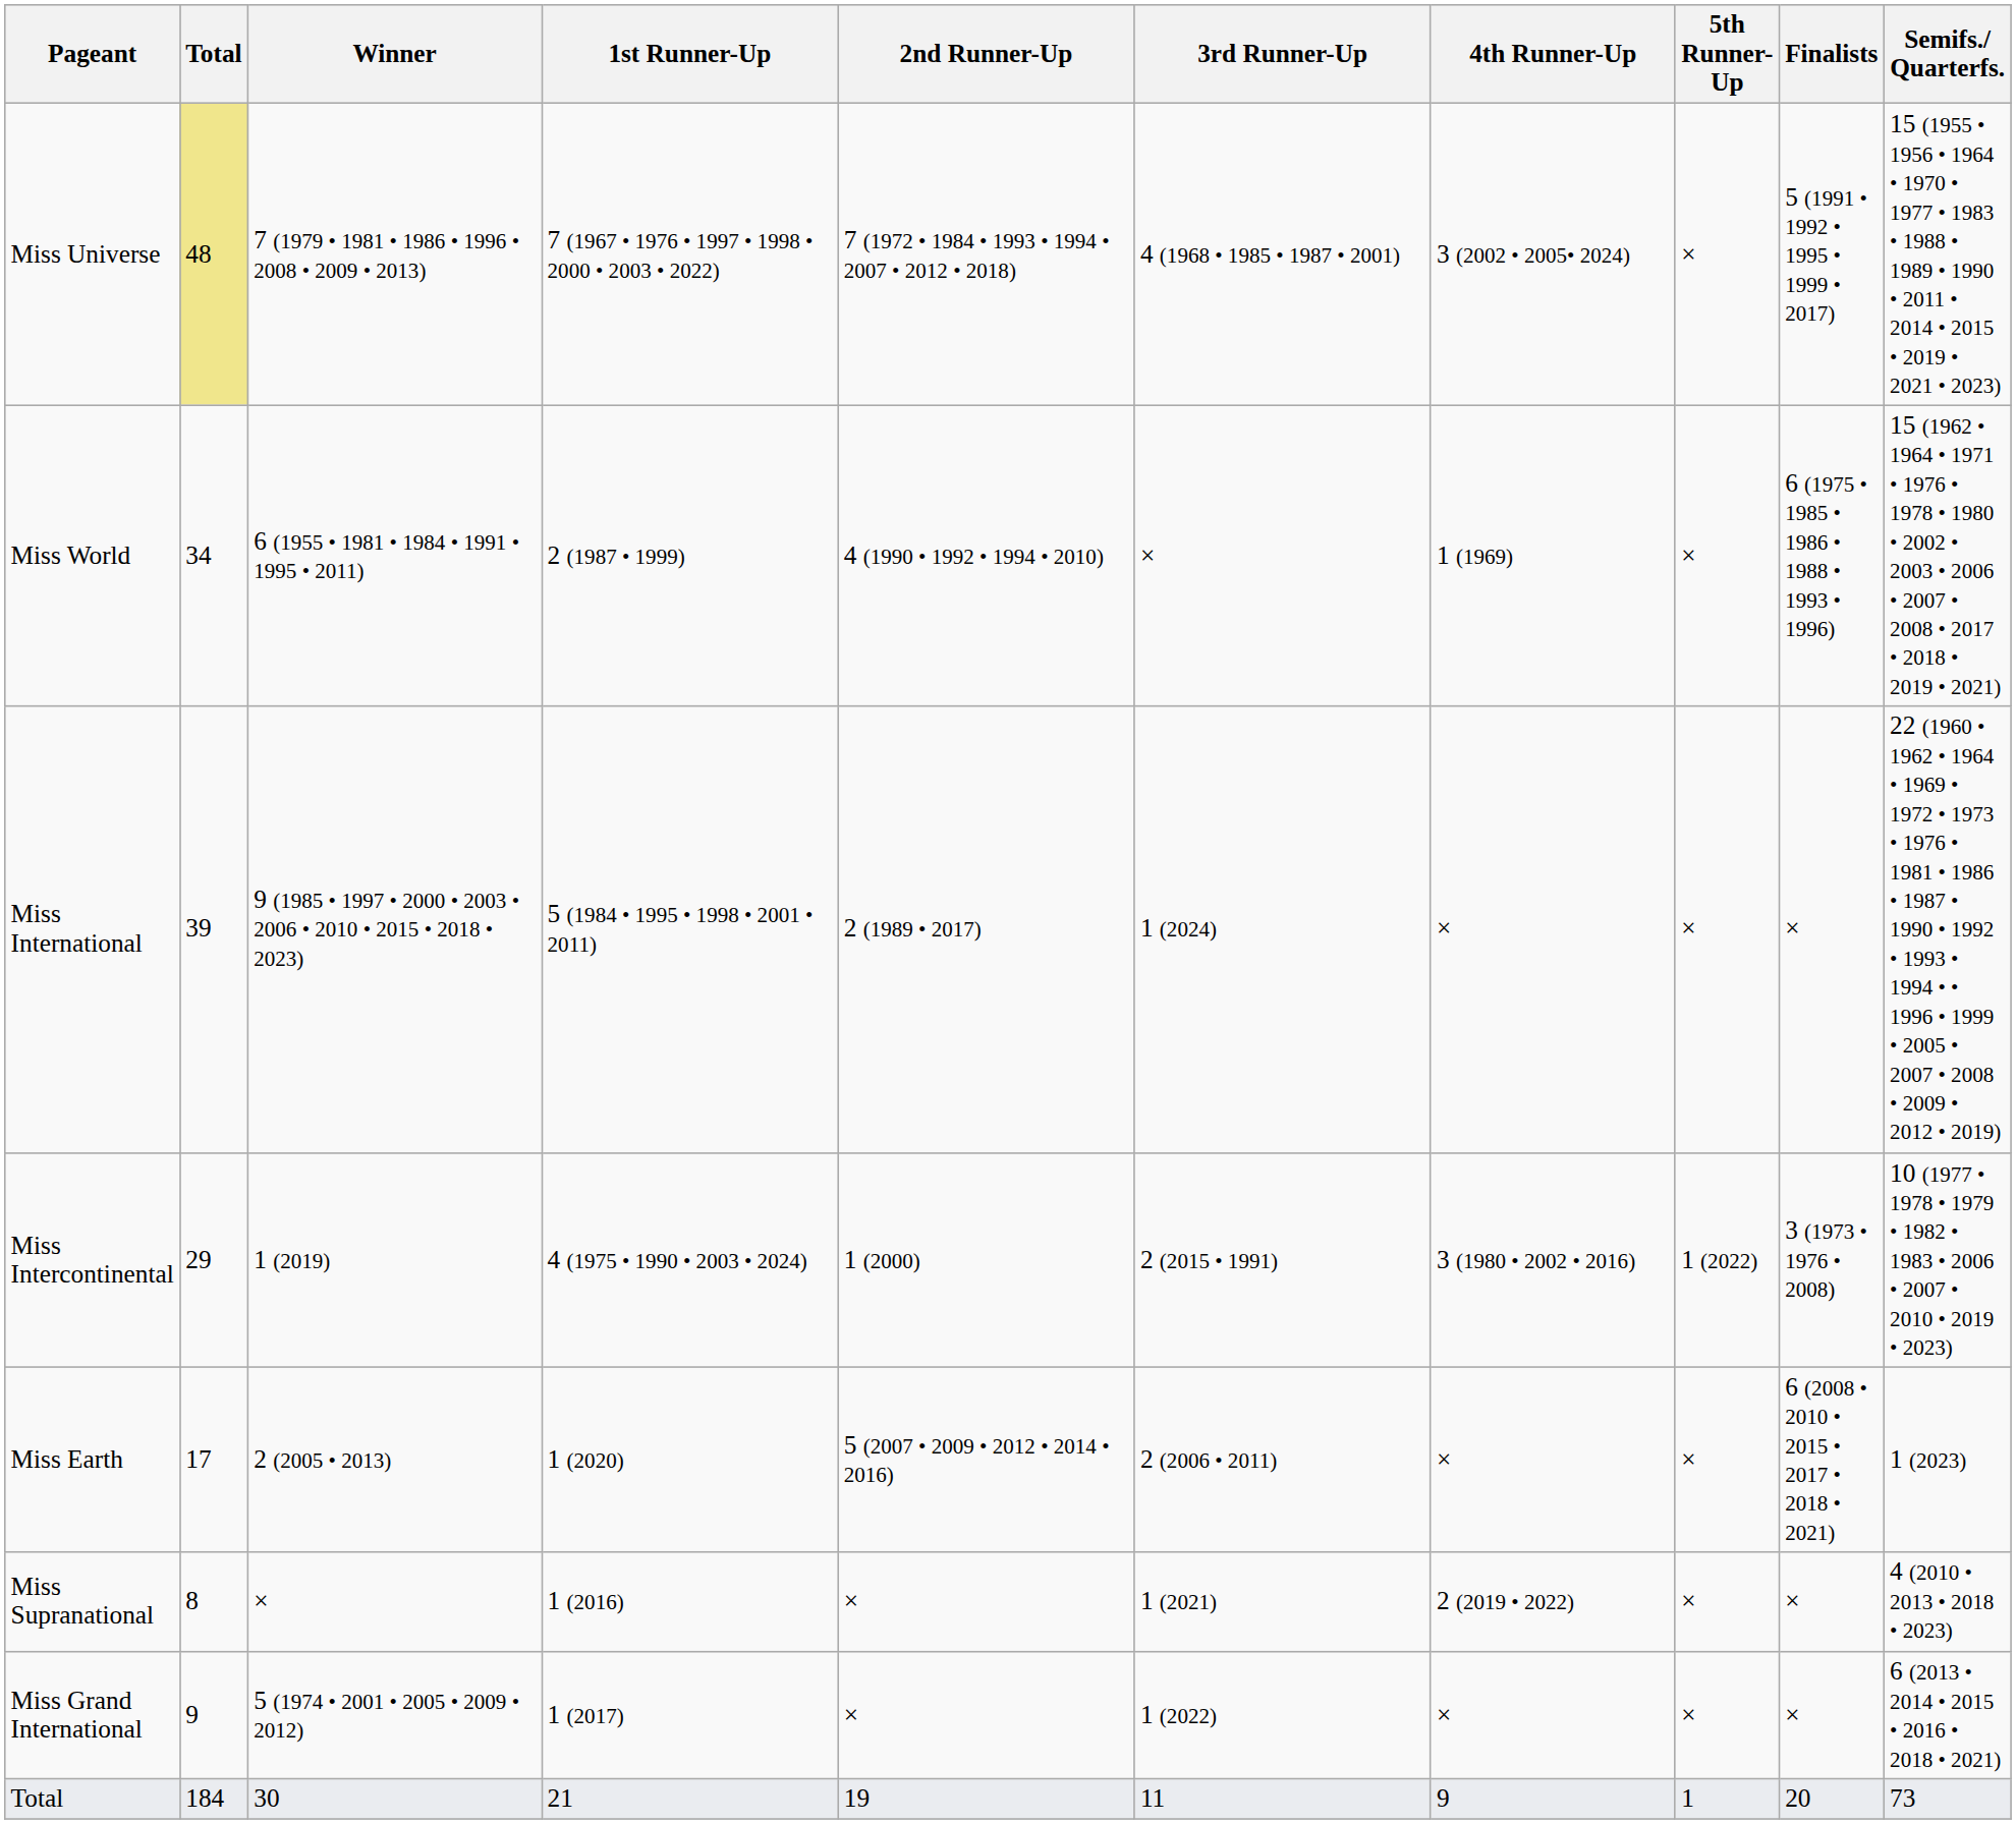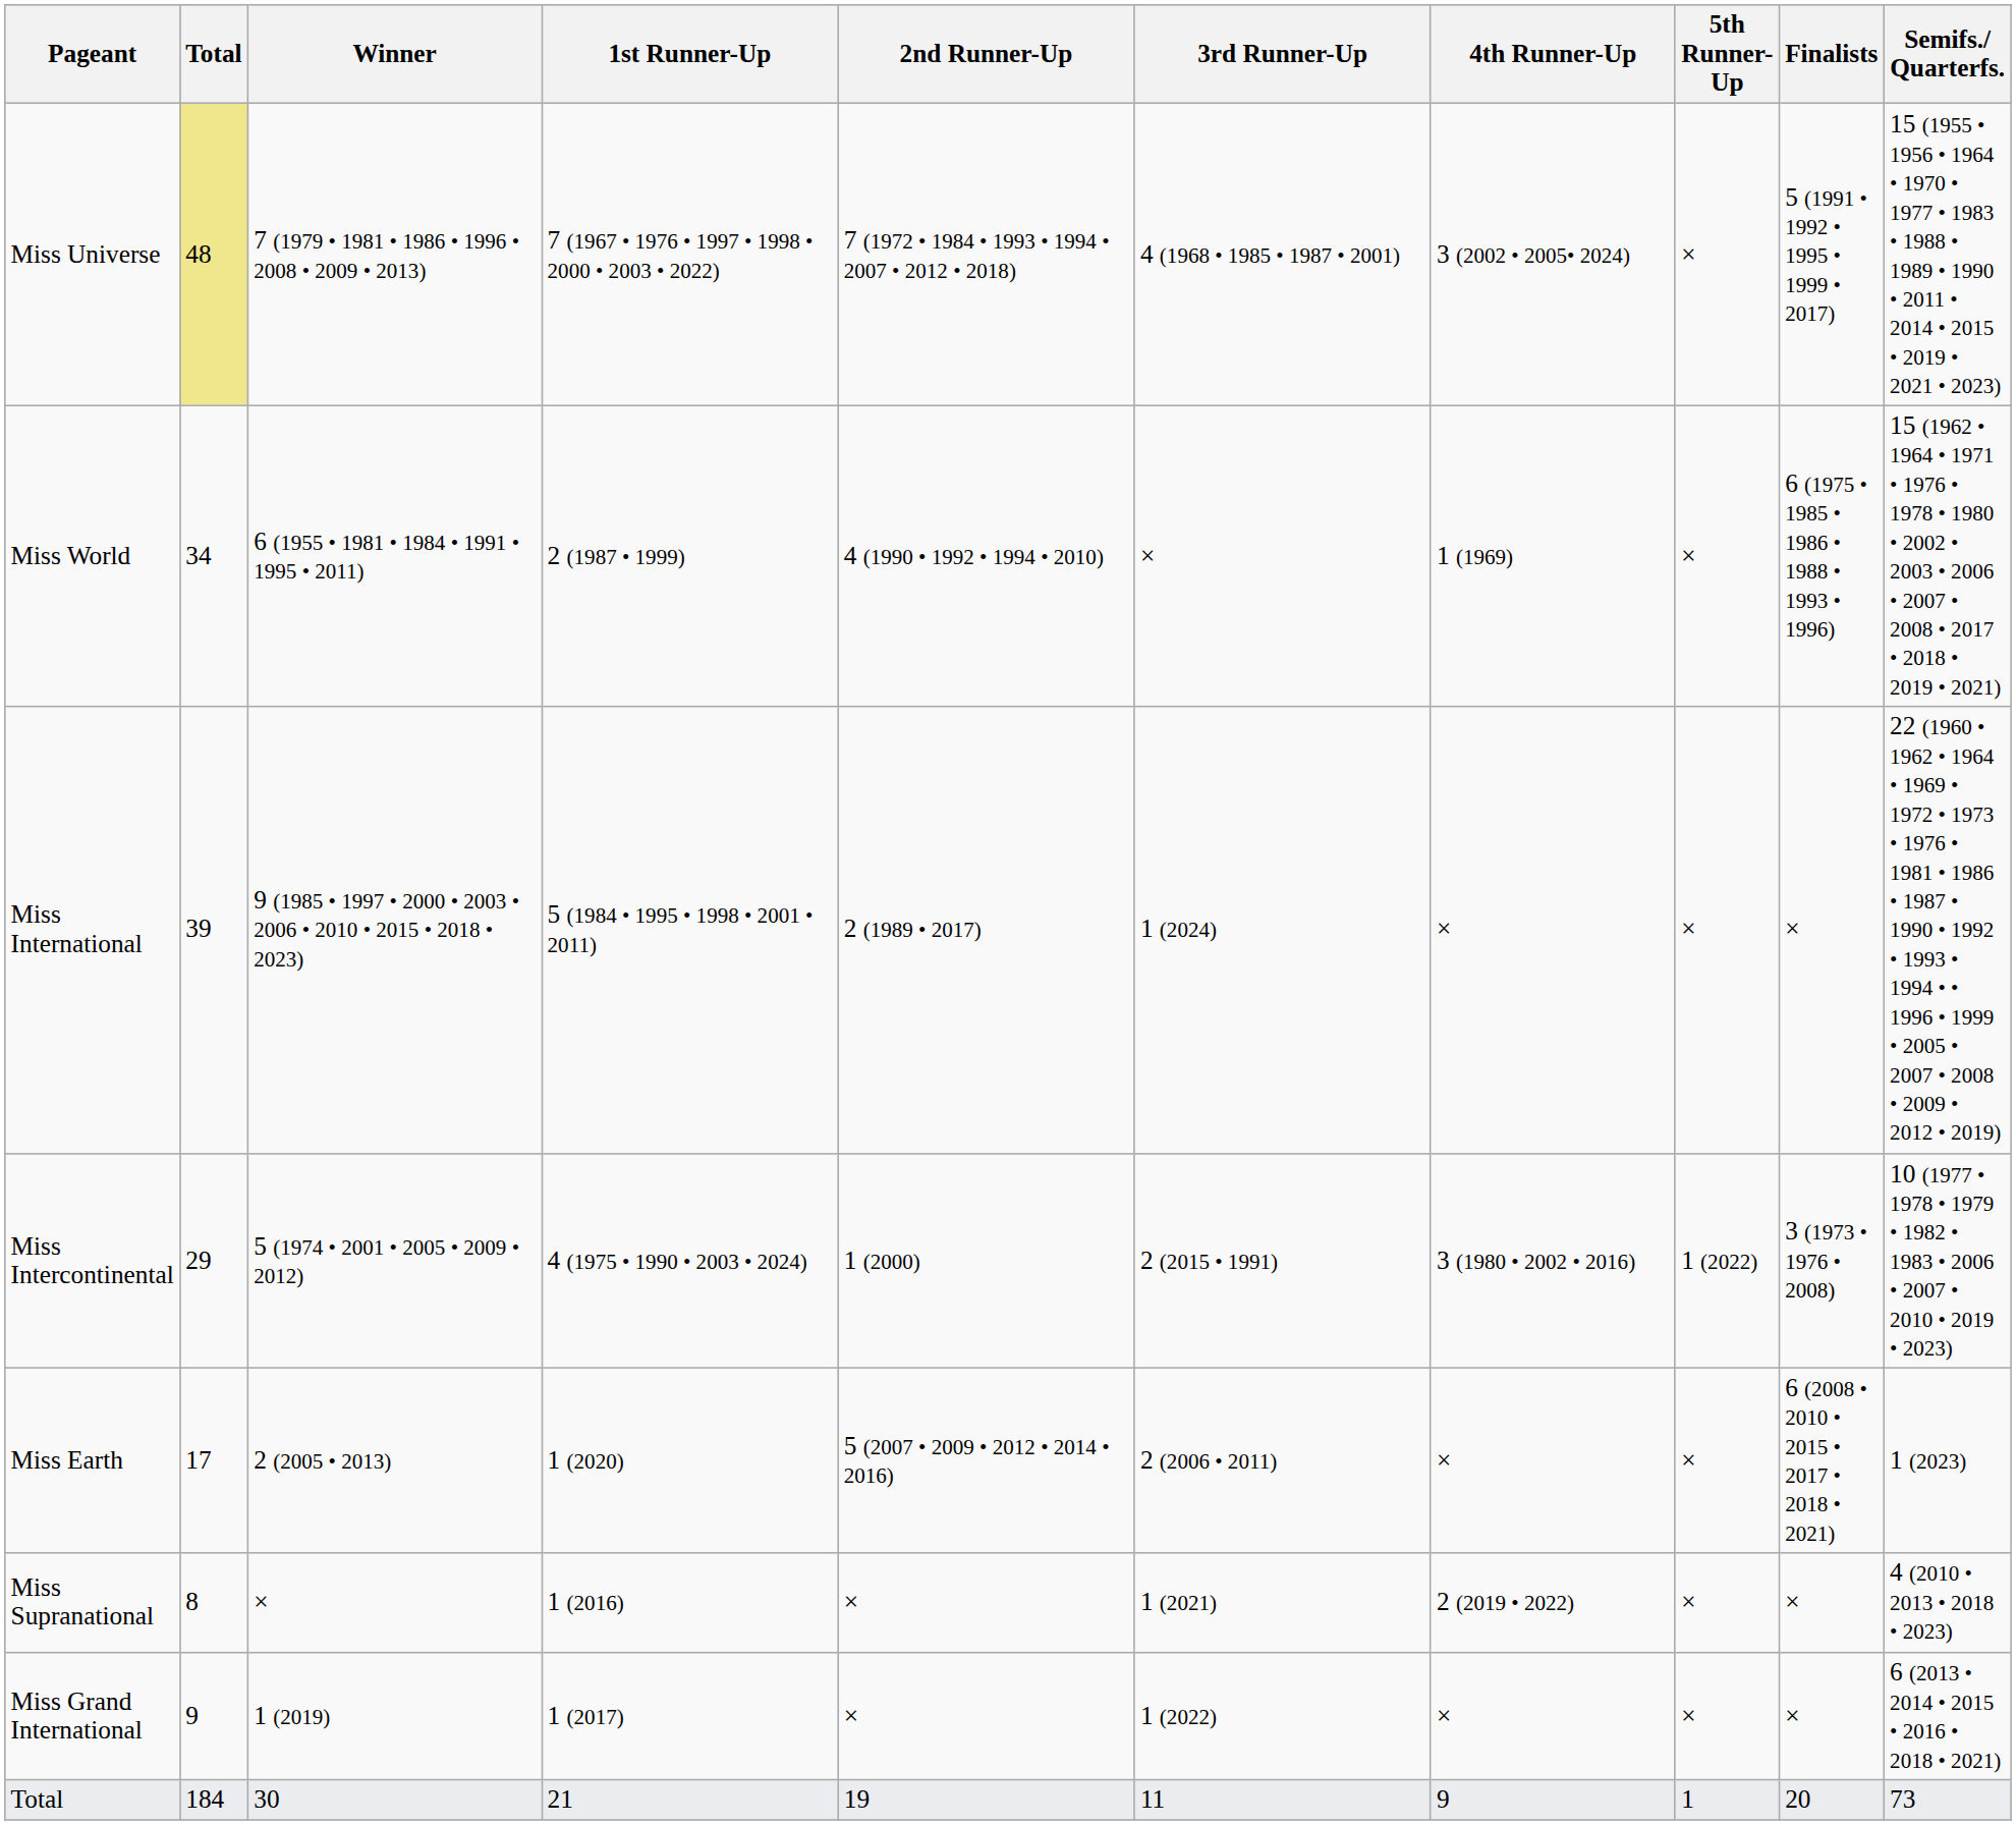 <table class="wikitable sortable">
 <tr>
 <th bgcolor="#CEF2E6" width="4%">Pageant</th>
 <th>Total</th>
 <th width="20%">Winner<br></th>
 <th width="20%">1st Runner-Up<br></th>
 <th width="20%">2nd Runner-Up<br></th>
 <th width="20%">3rd Runner-Up<br></th>
 <th width="20%">4th Runner-Up<br></th>
 <th width="20%">5th Runner-Up<br></th>
 <th width="40%">Finalists<br></th>
 <th width="40%">Semifs./ Quarterfs.<br></th>
 </tr>
 <tr>
 <td>Miss Universe</td>
 <td style="background: khaki;">48</td>
 <td>7 <small>(1979 • 1981 • 1986 • 1996 • 2008 • 2009 • 2013)</small></td>
 <td>7 <small>(1967 • 1976 • 1997 • 1998 • 2000 • 2003 • 2022)</small></td>
 <td>7 <small>(1972 • 1984 • 1993 • 1994 • 2007 • 2012 • 2018)</small></td>
 <td>4 <small>(1968 • 1985 • 1987 • 2001)</small></td>
 <td>3 <small>(2002 • 2005• 2024)</small></td>
 <td>×</td>
 <td>5 <small>(1991 • 1992 • 1995 • 1999 • 2017)</small></td>
 <td>15 <small>(1955 • 1956 • 1964 • 1970 • 1977 • 1983 • 1988 • 1989 • 1990 • 2011 • 2014 • 2015 • 2019 • 2021 • 2023)</small></td>
 </tr>
 <tr>
 <td>Miss World</td>
 <td>34</td>
 <td>6 <small>(1955 • 1981 • 1984 • 1991 • 1995 • 2011)</small></td>
 <td>2 <small>(1987 • 1999)</small></td>
 <td>4 <small>(1990 • 1992 • 1994 • 2010)</small></td>
 <td>×</td>
 <td>1 <small>(1969)</small></td>
 <td>×</td>
 <td>6 <small>(1975 • 1985 • 1986 • 1988 • 1993 • 1996)</small></td>
 <td>15 <small>(1962 • 1964 • 1971 • 1976 • 1978 • 1980 • 2002 • 2003 • 2006 • 2007 • 2008 • 2017 • 2018 • 2019 • 2021)</small></td>
 </tr>
 <tr>
 <td>Miss International</td>
 <td>39</td>
 <td>9 <small>(1985 • 1997 • 2000 • 2003 • 2006 • 2010 • 2015 • 2018 • 2023)</small></td>
 <td>5 <small>(1984 • 1995 • 1998 • 2001 • 2011)</small></td>
 <td>2 <small>(1989 • 2017)</small></td>
 <td>1 <small>(2024)</small></td>
 <td>×</td>
 <td>×</td>
 <td>×</td>
 <td>22 <small>(1960 • 1962 • 1964 • 1969 • 1972 • 1973 • 1976 • 1981 • 1986 • 1987 • 1990 • 1992 • 1993 • 1994 •  • 1996 • 1999 • 2005 • 2007 • 2008 • 2009 • 2012 • 2019)</small></td>
 </tr>
 <tr>
 <td>Miss Intercontinental</td>
 <td>29</td>
-<td>1 <small>(2019)</small></td>
+<td>5 <small>(1974 • 2001 • 2005 • 2009 • 2012)</small></td>
 <td>4 <small>(1975 • 1990 • 2003 • 2024)</small></td>
 <td>1 <small>(2000)</small></td>
 <td>2 <small>(2015 • 1991)</small></td>
 <td>3 <small>(1980 • 2002 • 2016)</small></td>
 <td>1 <small>(2022)</small></td>
 <td>3 <small>(1973 • 1976 • 2008)</small></td>
 <td>10 <small>(1977 • 1978 • 1979 • 1982 • 1983 • 2006 • 2007 • 2010 • 2019 • 2023)</small></td>
 </tr>
 <tr>
 <td>Miss Earth</td>
 <td>17</td>
 <td>2 <small>(2005 • 2013)</small></td>
 <td>1 <small>(2020)</small></td>
 <td>5 <small>(2007 • 2009 • 2012 • 2014 • 2016)</small></td>
 <td>2 <small>(2006 • 2011)</small></td>
 <td>×</td>
 <td>×</td>
 <td>6 <small>(2008 • 2010 • 2015 • 2017 • 2018 • 2021)</small></td>
 <td>1 <small>(2023)</small></td>
 </tr>
 <tr>
 <td>Miss Supranational</td>
 <td>8</td>
 <td>×</td>
 <td>1 <small>(2016)</small></td>
 <td>×</td>
 <td>1 <small>(2021)</small></td>
 <td>2 <small>(2019 • 2022)</small></td>
 <td>×</td>
 <td>×</td>
 <td>4 <small>(2010 • 2013 • 2018 • 2023)</small></td>
 </tr>
 <tr>
 <td>Miss Grand International</td>
 <td>9</td>
-<td>5 <small>(1974 • 2001 • 2005 • 2009 • 2012)</small></td>
+<td>1 <small>(2019)</small></td>
 <td>1 <small>(2017)</small></td>
 <td>×</td>
 <td>1 <small>(2022)</small></td>
 <td>×</td>
 <td>×</td>
 <td>×</td>
 <td>6 <small>(2013 • 2014 • 2015 • 2016 • 2018 • 2021)</small></td>
 </tr>
 <tr>
 <td bgcolor=#EAECF0>Total</td>
 <td bgcolor=#EAECF0>184</td>
 <td bgcolor=#EAECF0>30</td>
 <td bgcolor=#EAECF0>21</td>
 <td bgcolor=#EAECF0>19</td>
 <td bgcolor=#EAECF0>11</td>
 <td bgcolor=#EAECF0>9</td>
 <td bgcolor=#EAECF0>1</td>
 <td bgcolor=#EAECF0>20</td>
 <td bgcolor=#EAECF0>73</td>
 </tr>
 </table>
